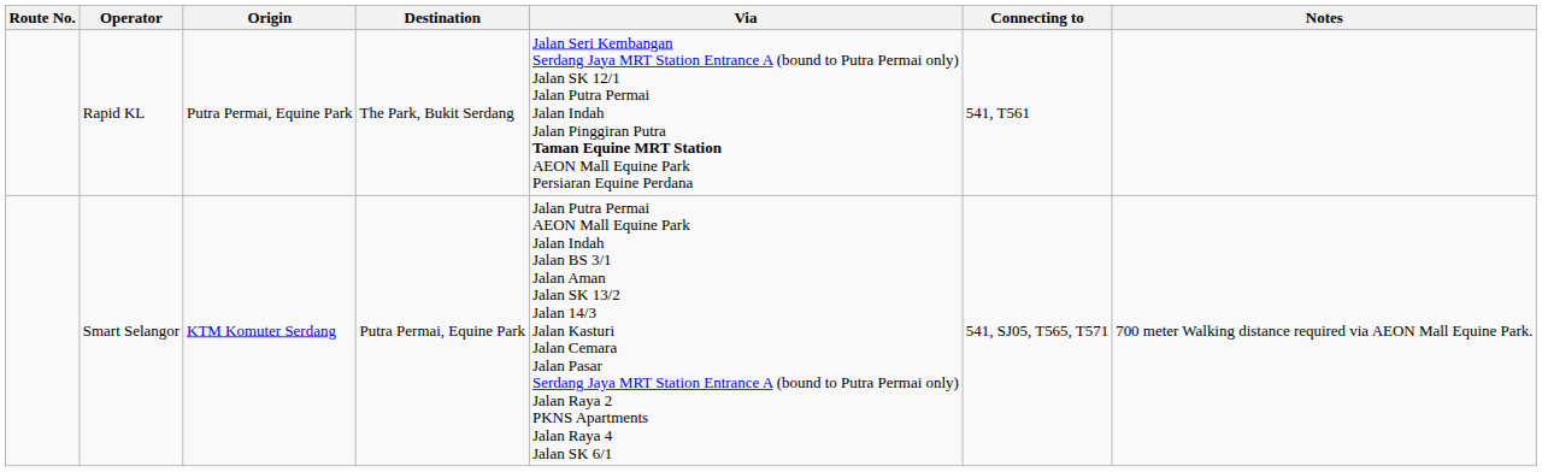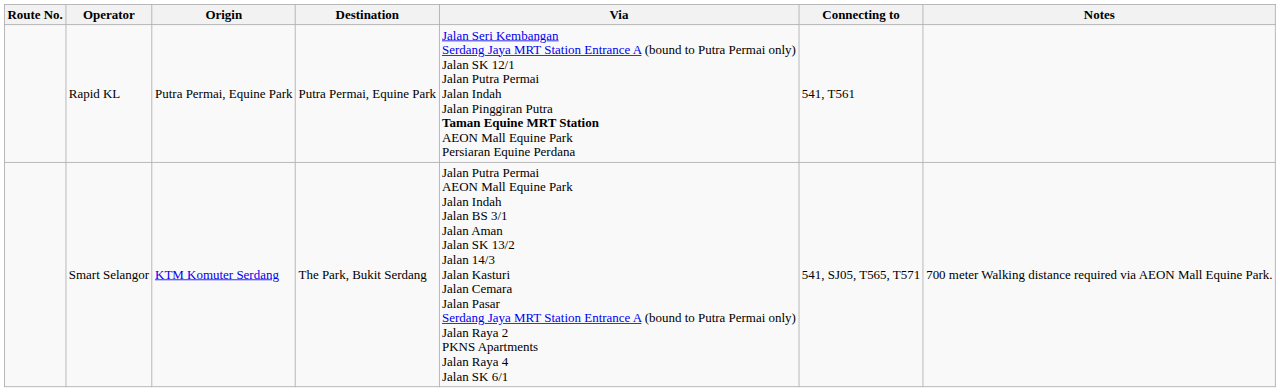 <table class="wikitable">
 <tr>
 <th>Route No.</th>
 <th>Operator</th>
 <th>Origin</th>
 <th>Destination</th>
 <th>Via</th>
 <th>Connecting to</th>
 <th>Notes</th>
 </tr>
 <tr>
 <td></td>
 <td>Rapid KL</td>
 <td>Putra Permai, Equine Park</td>
-<td>The Park, Bukit Serdang</td>
+<td>Putra Permai, Equine Park</td>
 <td><a href='#'>Jalan Seri Kembangan</a><br> <a href='#'>Serdang Jaya MRT Station Entrance A</a> (bound to Putra Permai only)<br>Jalan SK 12/1<br>Jalan Putra Permai<br>Jalan Indah<br>Jalan Pinggiran Putra<br> <strong>Taman Equine MRT Station</strong><br>AEON Mall Equine Park<br>Persiaran Equine Perdana</td>
 <td>541, T561</td>
 <td></td>
 </tr>
 <tr>
 <td></td>
 <td>Smart Selangor</td>
 <td> <a href='#'>KTM Komuter Serdang</a></td>
-<td>Putra Permai, Equine Park</td>
+<td>The Park, Bukit Serdang</td>
 <td>Jalan Putra Permai<br>AEON Mall Equine Park<br>Jalan Indah<br>Jalan BS 3/1<br>Jalan Aman<br>Jalan SK 13/2<br>Jalan 14/3<br>Jalan Kasturi<br>Jalan Cemara<br>Jalan Pasar<br> <a href='#'>Serdang Jaya MRT Station Entrance A</a> (bound to Putra Permai only)<br>Jalan Raya 2<br>PKNS Apartments<br>Jalan Raya 4<br>Jalan SK 6/1<br></td>
 <td>541, SJ05, T565, T571</td>
 <td>700 meter Walking distance required via AEON Mall Equine Park.</td>
 </tr>
 </table>
